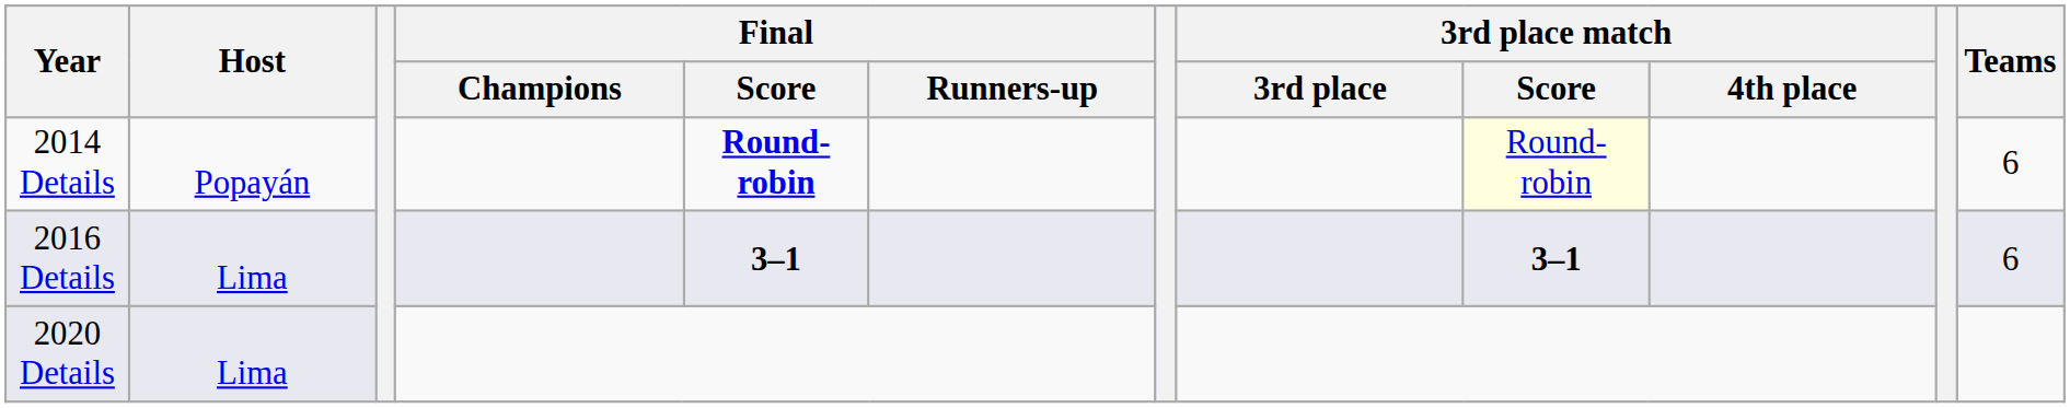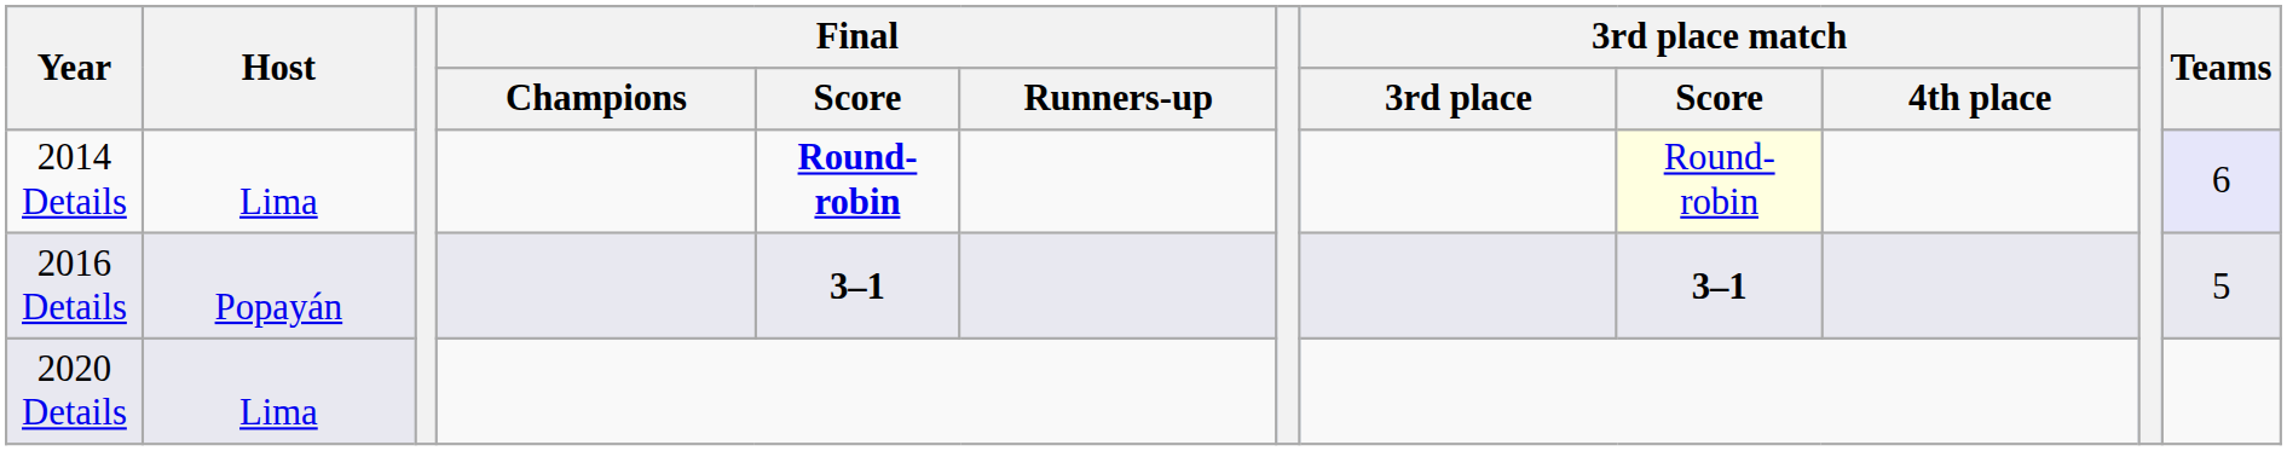 <table class="wikitable" style="font-size:90%; width: 100%; text-align: center;">
 <tr bgcolor=#c1d8ff>
 <th rowspan=2 width=6%>Year</th>
 <th rowspan=2 width=12%>Host</th>
 <th width=1% rowspan=5 bgcolor=ffffff></th>
 <th colspan=3>Final</th>
 <th width=1% rowspan=5 bgcolor=ffffff></th>
 <th colspan=3>3rd place match</th>
 <th width=1% rowspan=5 bgcolor=#ffffff></th>
 <th rowspan=2 width=5%>Teams</th>
 </tr>
 <tr bgcolor=#efefef>
 <th width=14%>Champions</th>
 <th width=9%>Score</th>
 <th width=14%>Runners-up</th>
 <th width=14%>3rd place</th>
 <th width=9%>Score</th>
 <th width=14%>4th place</th>
 </tr>
 <tr>
 <td>2014<br><a href='#'>Details</a></td>
-<td><br><a href='#'>Popayán</a></td>
+<td><br><a href='#'>Lima</a></td>
 <td><strong></strong></td>
 <td><strong><a href='#'>Round-robin</a></strong></td>
 <td></td>
 <td></td>
 <td style="background: lightyellow;"><a href='#'>Round-robin</a></td>
 <td></td>
-<td>6</td>
+<td style="background: lavender;">6</td>
 </tr>
 <tr bgcolor=#E8E8F0>
 <td>2016<br><a href='#'>Details</a></td>
-<td><br><a href='#'>Lima</a></td>
+<td><br><a href='#'>Popayán</a></td>
 <td><strong></strong></td>
 <td><strong>3–1</strong></td>
 <td></td>
 <td></td>
 <td><strong>3–1</strong></td>
 <td></td>
-<td>6</td>
+<td>5</td>
 </tr>
 <tr bgcolor=#E8E8F0>
 <td>2020<br><a href='#'>Details</a></td>
 <td><br><a href='#'>Lima</a></td>
 </tr>
 </table>
